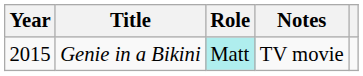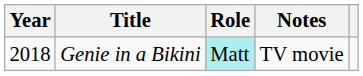 <table class="wikitable">
 <tr>
 <th scope="col">Year</th>
 <th scope="col">Title</th>
 <th scope="col">Role</th>
 <th scope="col" class="unsortable">Notes</th>
 <th scope="col" class="unsortable"></th>
 </tr>
 <tr>
-<td style="text-align:center;">2015</td>
+<td style="text-align:center;">2018</td>
 <td><em>Genie in a Bikini</em></td>
 <td style="background: paleturquoise;">Matt</td>
 <td>TV movie</td>
 <td></td>
 </tr>
 </table>
